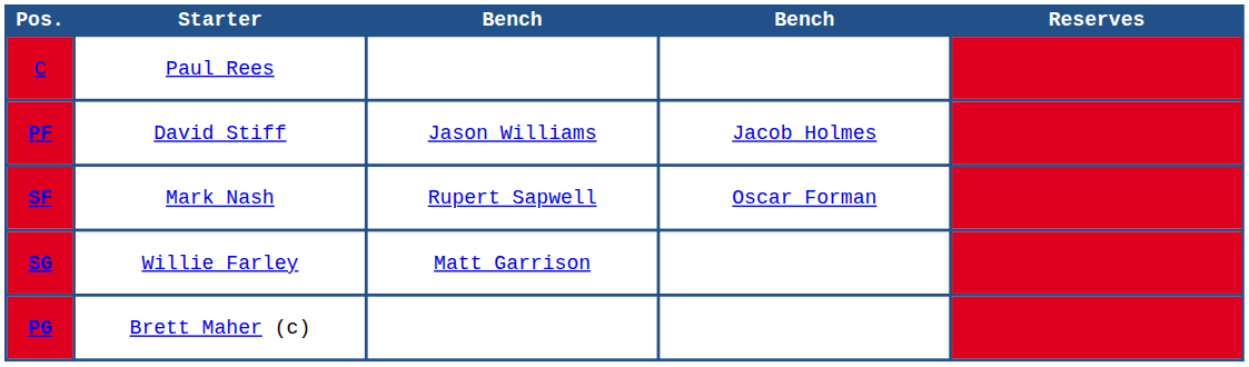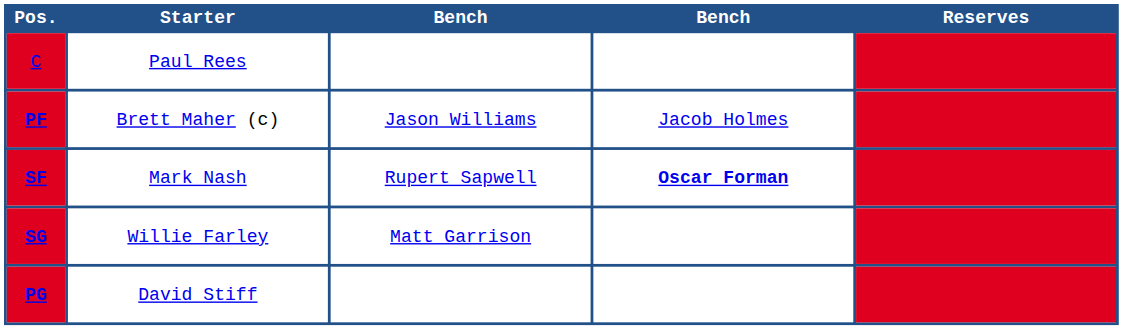 <table style="text-align: center; background:#225189; color:white">
 <tr>
 <th width="40">Pos.</th>
 <th style="width:185px;">Starter</th>
 <th style="width:185px;">Bench</th>
 <th style="width:185px;">Bench</th>
 <th style="width:185px;">Reserves</th>
 </tr>
 <tr style="height:40px; background:white; color:black">
 <td style="background:#DF001F"><a href='#'>C</a></td>
 <td><a href='#'>Paul Rees</a></td>
 <td></td>
 <td></td>
 <td style="background:#DF001F"></td>
 </tr>
 <tr style="height:40px; background:white; color:black">
 <th style="background:#DF001F"><a href='#'>PF</a></th>
-<td><a href='#'>David Stiff</a></td>
+<td><a href='#'>Brett Maher</a> (c)</td>
 <td><a href='#'>Jason Williams</a></td>
 <td><a href='#'>Jacob Holmes</a></td>
 <td style="background:#DF001F"></td>
 </tr>
 <tr style="height:40px; background:white; color:black">
 <th style="background:#DF001F"><a href='#'>SF</a></th>
 <td><a href='#'>Mark Nash</a></td>
 <td><a href='#'>Rupert Sapwell</a></td>
-<td><a href='#'>Oscar Forman</a></td>
+<td><strong><a href='#'>Oscar Forman</a></strong></td>
 <td style="background:#DF001F"></td>
 </tr>
 <tr style="height:40px; background:white; color:black">
 <th style="background:#DF001F"><a href='#'>SG</a></th>
 <td><a href='#'>Willie Farley</a></td>
 <td><a href='#'>Matt Garrison</a></td>
 <td></td>
 <td style="background:#DF001F"></td>
 </tr>
 <tr style="height:40px; background:white; color:black">
 <th style="background:#DF001F"><a href='#'>PG</a></th>
-<td><a href='#'>Brett Maher</a> (c)</td>
+<td><a href='#'>David Stiff</a></td>
 <td></td>
 <td></td>
 <td style="background:#DF001F"></td>
 </tr>
 </table>
